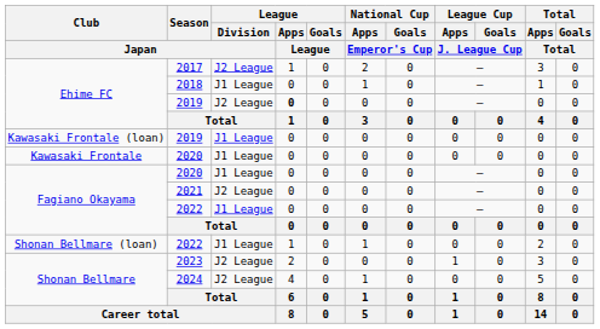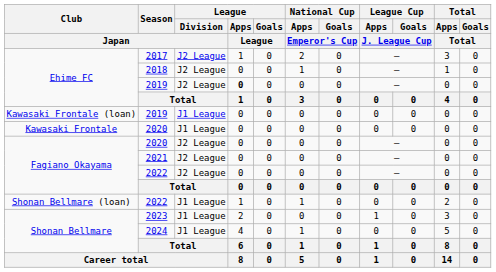 <table class="wikitable" style="text-align:center">
 <tr>
 <th rowspan=2>Club</th>
 <th rowspan=2>Season</th>
 <th colspan=3>League</th>
 <th colspan=2>National Cup</th>
 <th colspan=2>League Cup</th>
 <th colspan=2>Total</th>
 </tr>
 <tr>
 <th>Division</th>
 <th>Apps</th>
 <th>Goals</th>
 <th>Apps</th>
 <th>Goals</th>
 <th>Apps</th>
 <th>Goals</th>
 <th>Apps</th>
 <th>Goals</th>
 </tr>
 <tr>
 <th colspan=3>Japan</th>
 <th colspan=2>League</th>
 <th colspan=2><a href='#'>Emperor's Cup</a></th>
 <th colspan=2><a href='#'>J. League Cup</a></th>
 <th colspan=2>Total</th>
 </tr>
 <tr>
 <td rowspan="4"><a href='#'>Ehime FC</a></td>
 <td><a href='#'>2017</a></td>
 <td><a href='#'>J2 League</a></td>
 <td>1</td>
 <td>0</td>
 <td>2</td>
 <td>0</td>
 <td colspan="2">–</td>
 <td>3</td>
 <td>0</td>
 </tr>
 <tr>
 <td><a href='#'>2018</a></td>
-<td>J1 League</td>
+<td>J2 League</td>
 <td>0</td>
 <td>0</td>
 <td>1</td>
 <td>0</td>
 <td colspan="2">–</td>
 <td>1</td>
 <td>0</td>
 </tr>
 <tr>
 <td><a href='#'>2019</a></td>
 <td>J2 League</td>
 <td><strong>0</strong></td>
 <td>0</td>
 <td>0</td>
 <td>0</td>
 <td colspan="2">–</td>
 <td>0</td>
 <td>0</td>
 </tr>
 <tr>
 <th colspan="2">Total</th>
 <th>1</th>
 <th>0</th>
 <th>3</th>
 <th>0</th>
 <th>0</th>
 <th>0</th>
 <th>4</th>
 <th>0</th>
 </tr>
 <tr>
 <td><a href='#'>Kawasaki Frontale</a> (loan)</td>
 <td><a href='#'>2019</a></td>
 <td><a href='#'>J1 League</a></td>
 <td>0</td>
 <td>0</td>
 <td>0</td>
 <td>0</td>
 <td>0</td>
 <td>0</td>
 <td>0</td>
 <td>0</td>
 </tr>
 <tr>
 <td><a href='#'>Kawasaki Frontale</a></td>
 <td><a href='#'>2020</a></td>
 <td>J1 League</td>
 <td>0</td>
 <td>0</td>
 <td>0</td>
 <td>0</td>
 <td>0</td>
 <td>0</td>
 <td>0</td>
 <td>0</td>
 </tr>
 <tr>
 <td rowspan="4"><a href='#'>Fagiano Okayama</a></td>
 <td><a href='#'>2020</a></td>
-<td>J1 League</td>
+<td>J2 League</td>
 <td>0</td>
 <td>0</td>
 <td>0</td>
 <td>0</td>
 <td colspan="2">–</td>
 <td>0</td>
 <td>0</td>
 </tr>
 <tr>
 <td><a href='#'>2021</a></td>
 <td>J2 League</td>
 <td>0</td>
 <td>0</td>
 <td>0</td>
 <td>0</td>
 <td colspan="2">–</td>
 <td>0</td>
 <td>0</td>
 </tr>
 <tr>
 <td><a href='#'>2022</a></td>
-<td><a href='#'>J1 League</a></td>
+<td>J2 League</td>
 <td>0</td>
 <td>0</td>
 <td>0</td>
 <td>0</td>
 <td colspan="2">–</td>
 <td>0</td>
 <td>0</td>
 </tr>
 <tr>
 <th colspan="2">Total</th>
 <th>0</th>
 <th>0</th>
 <th>0</th>
 <th>0</th>
 <th>0</th>
 <th>0</th>
 <th>0</th>
 <th>0</th>
 </tr>
 <tr>
 <td><a href='#'>Shonan Bellmare</a> (loan)</td>
 <td><a href='#'>2022</a></td>
 <td>J1 League</td>
 <td>1</td>
 <td>0</td>
 <td>1</td>
 <td>0</td>
 <td>0</td>
 <td>0</td>
 <td>2</td>
 <td>0</td>
 </tr>
 <tr>
 <td rowspan="3"><a href='#'>Shonan Bellmare</a></td>
 <td><a href='#'>2023</a></td>
-<td>J2 League</td>
+<td>J1 League</td>
 <td>2</td>
 <td>0</td>
 <td>0</td>
 <td>0</td>
 <td>1</td>
 <td>0</td>
 <td>3</td>
 <td>0</td>
 </tr>
 <tr>
 <td><a href='#'>2024</a></td>
-<td>J2 League</td>
+<td>J1 League</td>
 <td>4</td>
 <td>0</td>
 <td>1</td>
 <td>0</td>
 <td>0</td>
 <td>0</td>
 <td>5</td>
 <td>0</td>
 </tr>
 <tr>
 <th colspan="2">Total</th>
 <th>6</th>
 <th>0</th>
 <th>1</th>
 <th>0</th>
 <th>1</th>
 <th>0</th>
 <th>8</th>
 <th>0</th>
 </tr>
 <tr>
 <th colspan=3>Career total</th>
 <th>8</th>
 <th>0</th>
 <th>5</th>
 <th>0</th>
 <th>1</th>
 <th>0</th>
 <th>14</th>
 <th>0</th>
 </tr>
 </table>
